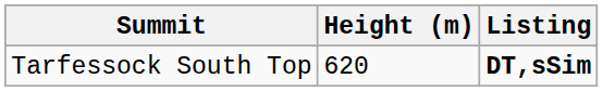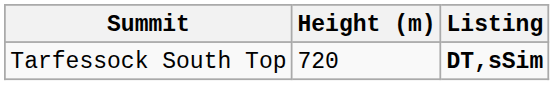 <table class="wikitable sortable">
 <tr>
 <th>Summit</th>
 <th>Height (m)</th>
 <th>Listing</th>
 </tr>
 <tr>
 <td>Tarfessock South Top</td>
-<td>620</td>
+<td>720</td>
 <td><strong>DT,sSim</strong></td>
 </tr>
 </table>
